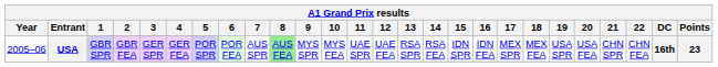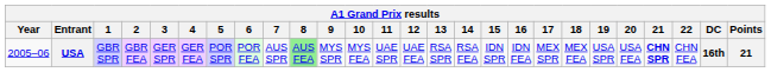 <table class="wikitable" style="text-align:center; font-size:85%">
 <tr>
 <th colspan=26><a href='#'>A1 Grand Prix</a> results</th>
 </tr>
 <tr>
 <th>Year</th>
 <th>Entrant</th>
 <th>1</th>
 <th>2</th>
 <th>3</th>
 <th>4</th>
 <th>5</th>
 <th>6</th>
 <th>7</th>
 <th>8</th>
 <th>9</th>
 <th>10</th>
 <th>11</th>
 <th>12</th>
 <th>13</th>
 <th>14</th>
 <th>15</th>
 <th>16</th>
 <th>17</th>
 <th>18</th>
 <th>19</th>
 <th>20</th>
 <th>21</th>
 <th>22</th>
 <th>DC</th>
 <th>Points</th>
 </tr>
 <tr>
 <td nowrap><a href='#'>2005–06</a></td>
 <th><a href='#'>USA</a></th>
 <td style="background:#CFCFFF;"><a href='#'>GBR<br>SPR</a><br></td>
 <td style="background:#EFCFFF;"><a href='#'>GBR<br>FEA</a><br></td>
 <td style="background:#EFCFFF;"><a href='#'>GER<br>SPR</a><br></td>
 <td style="background:#EFCFFF;"><a href='#'>GER<br>FEA</a><br></td>
 <td style="background:#CFCFFF;"><a href='#'>POR<br>SPR</a><br></td>
 <td style="background:#DFFFDF;"><a href='#'>POR<br>FEA</a><br></td>
 <td><a href='#'>AUS<br>SPR</a></td>
 <td style="background: lightgreen;"><a href='#'>AUS<br>FEA</a></td>
 <td><a href='#'>MYS<br>SPR</a></td>
 <td><a href='#'>MYS<br>FEA</a></td>
 <td><a href='#'>UAE<br>SPR</a></td>
 <td><a href='#'>UAE<br>FEA</a></td>
 <td><a href='#'>RSA<br>SPR</a></td>
 <td><a href='#'>RSA<br>FEA</a></td>
 <td><a href='#'>IDN<br>SPR</a></td>
 <td><a href='#'>IDN<br>FEA</a></td>
 <td><a href='#'>MEX<br>SPR</a></td>
 <td><a href='#'>MEX<br>FEA</a></td>
 <td><a href='#'>USA<br>SPR</a></td>
 <td><a href='#'>USA<br>FEA</a></td>
-<td><a href='#'>CHN<br>SPR</a></td>
+<td><strong><a href='#'>CHN<br>SPR</a></strong></td>
 <td><a href='#'>CHN<br>FEA</a></td>
 <th>16th</th>
-<th>23</th>
+<th>21</th>
 </tr>
 </table>
